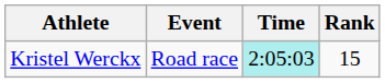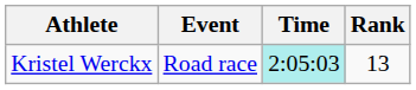 <table class="wikitable" style="font-size:90%">
 <tr>
 <th>Athlete</th>
 <th>Event</th>
 <th>Time</th>
 <th>Rank</th>
 </tr>
 <tr align=center>
 <td align=left><a href='#'>Kristel Werckx</a></td>
 <td align=left><a href='#'>Road race</a></td>
 <td style="background: paleturquoise;">2:05:03</td>
-<td>15</td>
+<td>13</td>
 </tr>
 </table>
